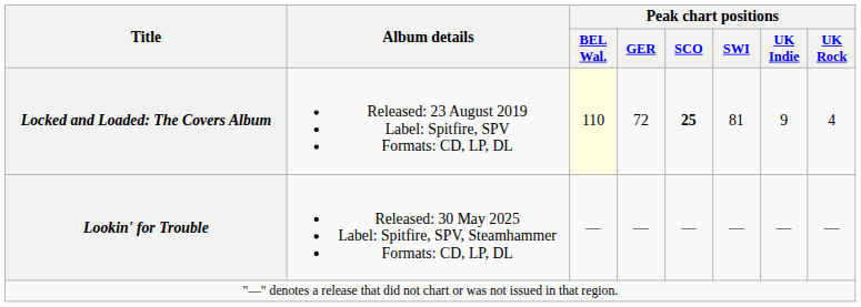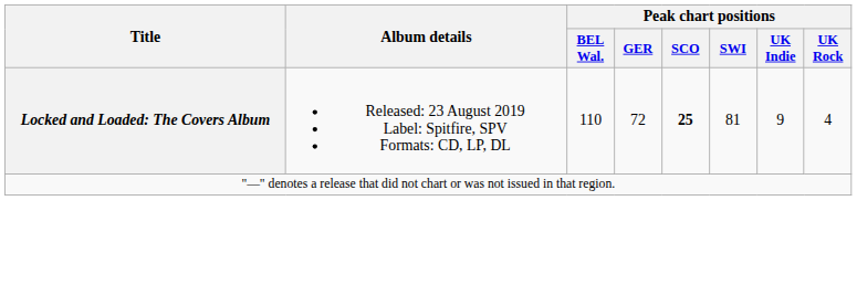 <table class="wikitable plainrowheaders" style="text-align:center;">
 <tr>
 <th scope="col" rowspan="2" style="width:18em;">Title</th>
 <th scope="col" rowspan="2" style="width:18em;">Album details</th>
 <th scope="col" colspan="6">Peak chart positions</th>
 </tr>
 <tr>
 <th scope="col" style="width:3em;font-size:90%;"><a href='#'>BEL<br>Wal.</a><br></th>
 <th scope="col" style="width:3em;font-size:90%;"><a href='#'>GER</a><br></th>
 <th scope="col" style="width:3em;font-size:90%;"><a href='#'>SCO</a><br></th>
 <th scope="col" style="width:3em;font-size:90%;"><a href='#'>SWI</a><br></th>
 <th scope="col" style="width:3em;font-size:90%;"><a href='#'>UK<br>Indie</a><br></th>
 <th scope="col" style="width:3em;font-size:90%;"><a href='#'>UK<br>Rock</a><br></th>
 </tr>
 <tr>
 <th scope="row"><em>Locked and Loaded: The Covers Album</em></th>
 <td><br><ul><li>Released: 23 August 2019</li><li>Label: Spitfire, SPV</li><li>Formats: CD, LP, DL</li></ul></td>
-<td style="background: lightyellow;">110</td>
+<td>110</td>
 <td>72</td>
 <td><strong>25</strong></td>
 <td>81</td>
 <td>9</td>
 <td>4</td>
 </tr>
 <tr>
-<th scope="row"><em>Lookin' for Trouble</em></th>
-<td><br><ul><li>Released: 30 May 2025</li><li>Label: Spitfire, SPV, Steamhammer</li><li>Formats: CD, LP, DL</li></ul></td>
-<td>—</td>
-<td>—</td>
-<td>—</td>
-<td>—</td>
-<td>—</td>
-<td>—</td>
-</tr>
-<tr>
 <td colspan="8" style="font-size: 85%">"—" denotes a release that did not chart or was not issued in that region.</td>
 </tr>
 </table>
